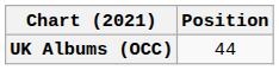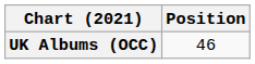 <table class="wikitable plainrowheaders" style="text-align:center">
 <tr>
 <th scope="col">Chart (2021)</th>
 <th scope="col">Position</th>
 </tr>
 <tr>
 <th scope="row">UK Albums (OCC)</th>
-<td>44</td>
+<td>46</td>
 </tr>
 </table>
